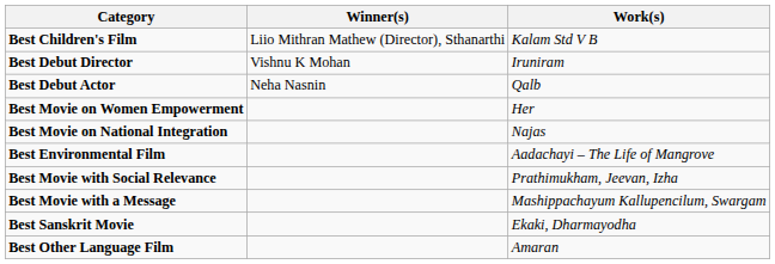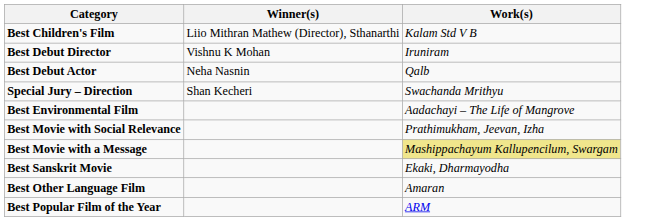 <table class="wikitable sortable plainrowheaders">
 <tr>
 <th>Category</th>
 <th>Winner(s)</th>
 <th>Work(s)</th>
 </tr>
 <tr>
 <td><strong>Best Children's Film</strong></td>
 <td>Liio Mithran Mathew (Director), Sthanarthi</td>
 <td><em>Kalam Std V B</em></td>
 </tr>
 <tr>
 <td><strong>Best Debut Director</strong></td>
 <td>Vishnu K Mohan</td>
 <td><em>Iruniram</em></td>
 </tr>
 <tr>
 <td><strong>Best Debut Actor</strong></td>
 <td>Neha Nasnin</td>
 <td><em>Qalb</em></td>
 </tr>
 <tr>
-<td><strong>Best Movie on Women Empowerment</strong></td>
-<td></td>
-<td><em>Her</em></td>
-</tr>
-<tr>
-<td><strong>Best Movie on National Integration</strong></td>
-<td></td>
-<td><em>Najas</em></td>
+<td><strong>Special Jury – Direction</strong></td>
+<td>Shan Kecheri</td>
+<td><em>Swachanda Mrithyu</em></td>
 </tr>
 <tr>
 <td><strong>Best Environmental Film</strong></td>
 <td></td>
 <td><em>Aadachayi – The Life of Mangrove</em></td>
 </tr>
 <tr>
 <td><strong>Best Movie with Social Relevance</strong></td>
 <td></td>
 <td><em>Prathimukham</em>, <em>Jeevan</em>, <em>Izha</em></td>
 </tr>
 <tr>
 <td><strong>Best Movie with a Message</strong></td>
 <td></td>
-<td><em>Mashippachayum Kallupencilum</em>, <em>Swargam</em></td>
+<td style="background: khaki;"><em>Mashippachayum Kallupencilum</em>, <em>Swargam</em></td>
 </tr>
 <tr>
 <td><strong>Best Sanskrit Movie</strong></td>
 <td></td>
 <td><em>Ekaki</em>, <em>Dharmayodha</em></td>
 </tr>
 <tr>
 <td><strong>Best Other Language Film</strong></td>
 <td></td>
 <td><em>Amaran</em></td>
 </tr>
+<tr>
+<td><strong>Best Popular Film of the Year</strong></td>
+<td></td>
+<td><em><a href='#'>ARM</a></em></td>
+</tr>
 </table>
